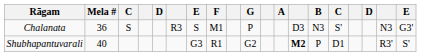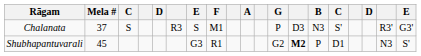 <table class="wikitable" style="text-align:center">
 <tr>
 <th>Rāgam</th>
 <th>Mela #</th>
 <th>C</th>
 <th></th>
 <th>D</th>
 <th></th>
 <th>E</th>
 <th>F</th>
 <th></th>
+<th>A</th>
+<th></th>
 <th>G</th>
-<th></th>
-<th>A</th>
 <th></th>
 <th>B</th>
 <th>C</th>
 <th></th>
 <th>D</th>
 <th></th>
 <th>E</th>
 </tr>
 <tr>
 <td><em>Chalanata</em></td>
-<td>36</td>
+<td>37</td>
 <td width="25px">S</td>
 <td width="15px"></td>
 <td width="15px"></td>
 <td width="25px">R3</td>
 <td>S</td>
 <td width="25px">M1</td>
 <td width="15px"></td>
-<td width="25px">P</td>
 <td width="15px"></td>
 <td width="15px"></td>
+<td width="25px">P</td>
 <td width="25px">D3</td>
 <td width="25px">N3</td>
 <td width="25px">S'</td>
 <td width="15px"></td>
 <td width="15px"></td>
-<td>N3</td>
+<td width="25px">R3'</td>
 <td width="25px">G3'</td>
 </tr>
 <tr>
 <td><em>Shubhapantuvarali</em></td>
-<td>40</td>
+<td>45</td>
 <td></td>
 <td></td>
 <td></td>
 <td></td>
 <td width="25px">G3</td>
 <td>R1</td>
 <td></td>
-<td>G2</td>
 <td></td>
 <td></td>
+<td>G2</td>
 <td><strong>M2</strong></td>
 <td>P</td>
 <td>D1</td>
 <td></td>
 <td></td>
-<td width="25px">R3'</td>
+<td>N3</td>
 <td>S'</td>
 </tr>
 </table>
